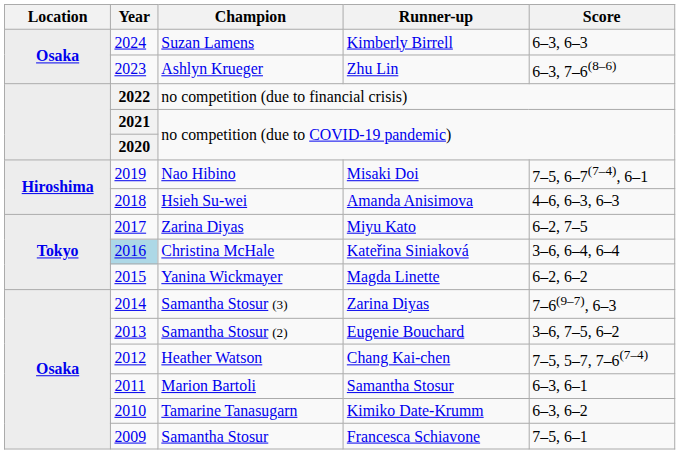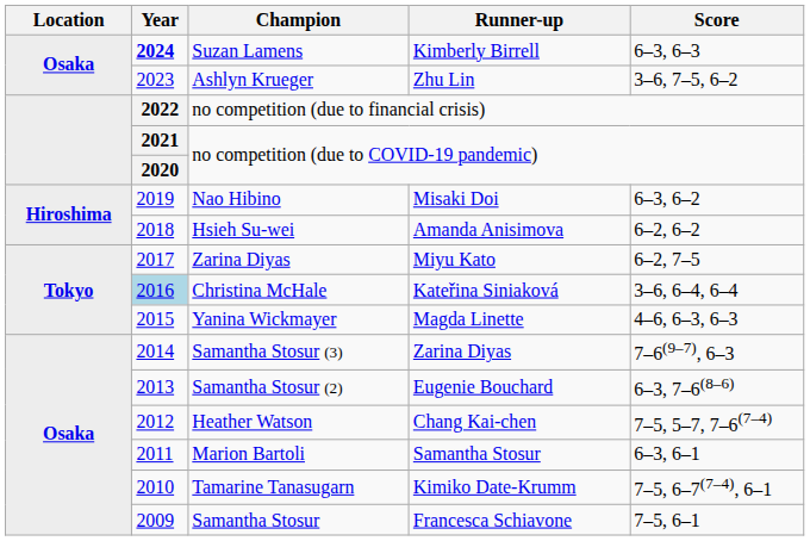 <table class="wikitable">
 <tr>
 <th style="width:100px">Location</th>
 <th style="width:40px">Year</th>
 <th style="width:180px">Champion</th>
 <th style="width:180px">Runner-up</th>
 <th style="width:140px" class="unsortable">Score</th>
 </tr>
 <tr>
 <th rowspan="2" style="background:#ededed"><a href='#'>Osaka</a></th>
-<td><a href='#'>2024</a></td>
+<td><strong><a href='#'>2024</a></strong></td>
 <td> <a href='#'>Suzan Lamens</a></td>
 <td> <a href='#'>Kimberly Birrell</a></td>
 <td>6–3, 6–3</td>
 </tr>
 <tr>
 <td><a href='#'>2023</a></td>
 <td> <a href='#'>Ashlyn Krueger</a></td>
 <td> <a href='#'>Zhu Lin</a></td>
-<td>6–3, 7–6<sup>(8–6)</sup></td>
+<td>3–6, 7–5, 6–2</td>
 </tr>
 <tr>
 <th rowspan="3" style="background:#ededed"></th>
 <th>2022</th>
 <td colspan="3">no competition (due to financial crisis)</td>
 </tr>
 <tr>
 <th>2021</th>
 <td colspan="3" rowspan="2">no competition (due to <a href='#'>COVID-19 pandemic</a>)</td>
 </tr>
 <tr>
 <th>2020</th>
 </tr>
 <tr>
 <th rowspan="2" style="background:#ededed"><a href='#'>Hiroshima</a></th>
 <td><a href='#'>2019</a></td>
 <td> <a href='#'>Nao Hibino</a></td>
 <td> <a href='#'>Misaki Doi</a></td>
-<td>7–5, 6–7<sup>(7–4)</sup>, 6–1</td>
+<td>6–3, 6–2</td>
 </tr>
 <tr>
 <td><a href='#'>2018</a></td>
 <td> <a href='#'>Hsieh Su-wei</a></td>
 <td> <a href='#'>Amanda Anisimova</a></td>
-<td>4–6, 6–3, 6–3</td>
+<td>6–2, 6–2</td>
 </tr>
 <tr>
 <th rowspan="3" style="background:#ededed"><a href='#'>Tokyo</a></th>
 <td><a href='#'>2017</a></td>
 <td> <a href='#'>Zarina Diyas</a></td>
 <td> <a href='#'>Miyu Kato</a></td>
 <td>6–2, 7–5</td>
 </tr>
 <tr>
 <td style="background: lightblue;"><a href='#'>2016</a></td>
 <td> <a href='#'>Christina McHale</a></td>
 <td> <a href='#'>Kateřina Siniaková</a></td>
 <td>3–6, 6–4, 6–4</td>
 </tr>
 <tr>
 <td><a href='#'>2015</a></td>
 <td> <a href='#'>Yanina Wickmayer</a></td>
 <td> <a href='#'>Magda Linette</a></td>
-<td>6–2, 6–2</td>
+<td>4–6, 6–3, 6–3</td>
 </tr>
 <tr>
 <th rowspan="6" style="background:#ededed"><a href='#'>Osaka</a></th>
 <td><a href='#'>2014</a></td>
 <td> <a href='#'>Samantha Stosur</a> <small> (3) </small></td>
 <td> <a href='#'>Zarina Diyas</a></td>
 <td>7–6<sup>(9–7)</sup>, 6–3</td>
 </tr>
 <tr>
 <td><a href='#'>2013</a></td>
 <td> <a href='#'>Samantha Stosur</a> <small> (2) </small></td>
 <td> <a href='#'>Eugenie Bouchard</a></td>
-<td>3–6, 7–5, 6–2</td>
+<td>6–3, 7–6<sup>(8–6)</sup></td>
 </tr>
 <tr>
 <td><a href='#'>2012</a></td>
 <td> <a href='#'>Heather Watson</a></td>
 <td> <a href='#'>Chang Kai-chen</a></td>
 <td>7–5, 5–7, 7–6<sup>(7–4)</sup></td>
 </tr>
 <tr>
 <td><a href='#'>2011</a></td>
 <td> <a href='#'>Marion Bartoli</a></td>
 <td> <a href='#'>Samantha Stosur</a></td>
 <td>6–3, 6–1</td>
 </tr>
 <tr>
 <td><a href='#'>2010</a></td>
 <td> <a href='#'>Tamarine Tanasugarn</a></td>
 <td> <a href='#'>Kimiko Date-Krumm</a></td>
-<td>6–3, 6–2</td>
+<td>7–5, 6–7<sup>(7–4)</sup>, 6–1</td>
 </tr>
 <tr>
 <td><a href='#'>2009</a></td>
 <td> <a href='#'>Samantha Stosur</a></td>
 <td> <a href='#'>Francesca Schiavone</a></td>
 <td>7–5, 6–1</td>
 </tr>
 </table>
